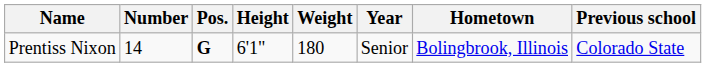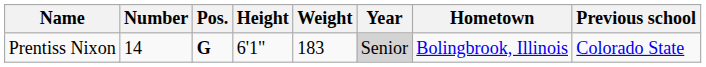 <table class="wikitable sortable" border="1">
 <tr>
 <th>Name</th>
 <th>Number</th>
 <th>Pos.</th>
 <th>Height</th>
 <th>Weight</th>
 <th>Year</th>
 <th>Hometown</th>
 <th class="unsortable">Previous school</th>
 </tr>
 <tr>
 <td>Prentiss Nixon</td>
 <td>14</td>
 <td><strong>G</strong></td>
 <td>6'1"</td>
-<td>180</td>
-<td>Senior</td>
+<td>183</td>
+<td style="background: lightgrey;">Senior</td>
 <td><a href='#'>Bolingbrook, Illinois</a></td>
 <td><a href='#'>Colorado State</a></td>
 </tr>
 </table>
